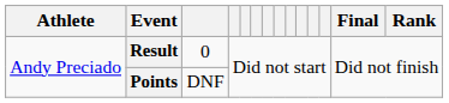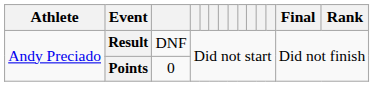 <table class=wikitable style=font-size:90%>
 <tr>
 <th>Athlete</th>
 <th>Event</th>
 <th></th>
 <th></th>
 <th></th>
 <th></th>
 <th></th>
 <th></th>
 <th></th>
 <th></th>
 <th></th>
 <th></th>
 <th>Final</th>
 <th>Rank</th>
 </tr>
 <tr align=center>
 <td rowspan=2 style=text-align:left><a href='#'>Andy Preciado</a></td>
 <th style=font-size:95%>Result</th>
-<td>0</td>
+<td>DNF</td>
 <td colspan=9 rowspan=2>Did not start</td>
 <td rowspan=2 colspan=2>Did not finish</td>
 </tr>
 <tr align=center>
 <th style=font-size:95%>Points</th>
-<td>DNF</td>
+<td>0</td>
 </tr>
 </table>
